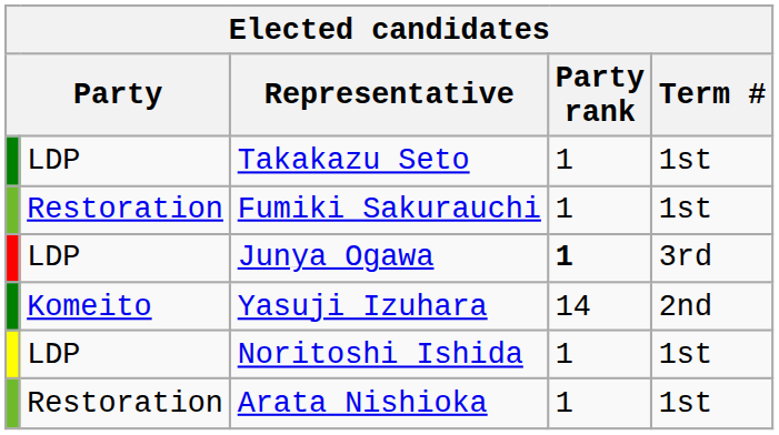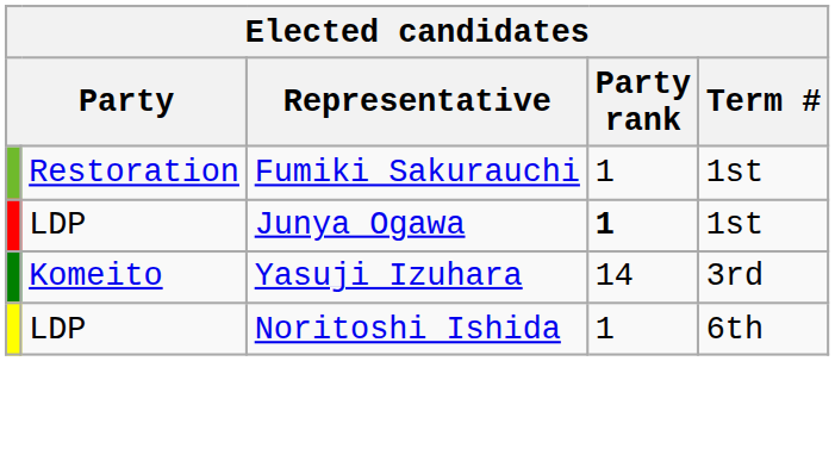 <table class=wikitable>
 <tr valign=bottom>
 <th colspan="5">Elected candidates</th>
 </tr>
 <tr>
 <th colspan="2">Party</th>
 <th>Representative</th>
 <th>Party<br>rank</th>
 <th>Term #</th>
-</tr>
-<tr>
-<td bgcolor=green></td>
-<td>LDP</td>
-<td><a href='#'>Takakazu Seto</a></td>
-<td>1</td>
-<td>1st</td>
 </tr>
 <tr>
 <td bgcolor="#6FBA2C"></td>
 <td><a href='#'>Restoration</a></td>
 <td><a href='#'>Fumiki Sakurauchi</a></td>
 <td>1</td>
 <td>1st</td>
 </tr>
 <tr>
 <td bgcolor=red></td>
 <td>LDP</td>
 <td><a href='#'>Junya Ogawa</a></td>
 <td><strong>1</strong></td>
-<td>3rd</td>
+<td>1st</td>
 </tr>
 <tr>
 <td bgcolor=green></td>
 <td><a href='#'>Komeito</a></td>
 <td><a href='#'>Yasuji Izuhara</a></td>
 <td>14</td>
-<td>2nd</td>
+<td>3rd</td>
 </tr>
 <tr>
 <td bgcolor=yellow></td>
 <td>LDP</td>
 <td><a href='#'>Noritoshi Ishida</a></td>
 <td>1</td>
-<td>1st</td>
-</tr>
-<tr>
-<td bgcolor="#6FBA2C"></td>
-<td>Restoration</td>
-<td><a href='#'>Arata Nishioka</a></td>
-<td>1</td>
-<td>1st</td>
+<td>6th</td>
 </tr>
 </table>
